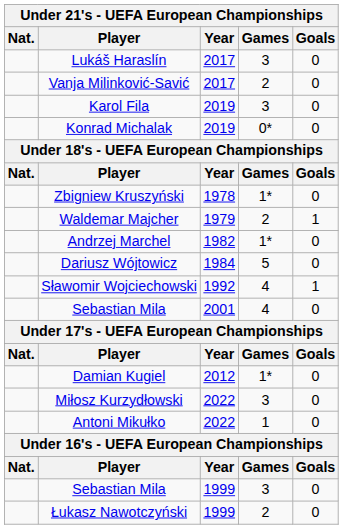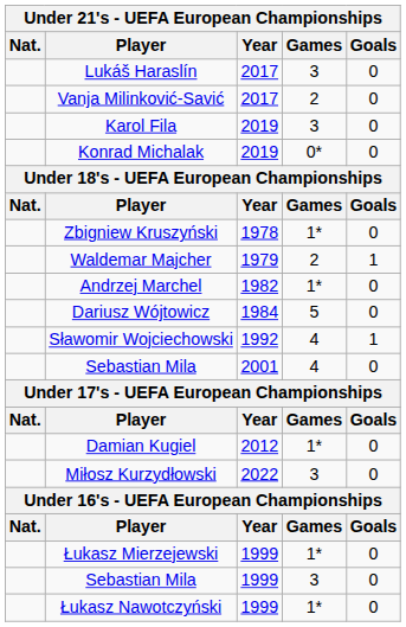 <table class="wikitable" style="text-align: center">
 <tr>
 <th colspan=5>Under 21's - UEFA European Championships</th>
 </tr>
 <tr>
 <th>Nat.</th>
 <th>Player</th>
 <th>Year</th>
 <th>Games</th>
 <th>Goals</th>
 </tr>
 <tr>
 <td></td>
 <td><a href='#'>Lukáš Haraslín</a></td>
 <td><a href='#'>2017</a></td>
 <td>3</td>
 <td>0</td>
 </tr>
 <tr>
 <td></td>
 <td><a href='#'>Vanja Milinković-Savić</a></td>
 <td><a href='#'>2017</a></td>
 <td>2</td>
 <td>0</td>
 </tr>
 <tr>
 <td></td>
 <td><a href='#'>Karol Fila</a></td>
 <td><a href='#'>2019</a></td>
 <td>3</td>
 <td>0</td>
 </tr>
 <tr>
 <td></td>
 <td><a href='#'>Konrad Michalak</a></td>
 <td><a href='#'>2019</a></td>
 <td>0*</td>
 <td>0</td>
 </tr>
 <tr>
 <th colspan=5>Under 18's - UEFA European Championships</th>
 </tr>
 <tr>
 <th>Nat.</th>
 <th>Player</th>
 <th>Year</th>
 <th>Games</th>
 <th>Goals</th>
 </tr>
 <tr>
 <td></td>
 <td><a href='#'>Zbigniew Kruszyński</a></td>
 <td><a href='#'>1978</a></td>
 <td>1*</td>
 <td>0</td>
 </tr>
 <tr>
 <td></td>
 <td><a href='#'>Waldemar Majcher</a></td>
 <td><a href='#'>1979</a></td>
 <td>2</td>
 <td>1</td>
 </tr>
 <tr>
 <td></td>
 <td><a href='#'>Andrzej Marchel</a></td>
 <td><a href='#'>1982</a></td>
 <td>1*</td>
 <td>0</td>
 </tr>
 <tr>
 <td></td>
 <td><a href='#'>Dariusz Wójtowicz</a></td>
 <td><a href='#'>1984</a></td>
 <td>5</td>
 <td>0</td>
 </tr>
 <tr>
 <td></td>
 <td><a href='#'>Sławomir Wojciechowski</a></td>
 <td><a href='#'>1992</a></td>
 <td>4</td>
 <td>1</td>
 </tr>
 <tr>
 <td></td>
 <td><a href='#'>Sebastian Mila</a></td>
 <td><a href='#'>2001</a></td>
 <td>4</td>
 <td>0</td>
 </tr>
 <tr>
 <th colspan=5>Under 17's - UEFA European Championships</th>
 </tr>
 <tr>
 <th>Nat.</th>
 <th>Player</th>
 <th>Year</th>
 <th>Games</th>
 <th>Goals</th>
 </tr>
 <tr>
 <td></td>
 <td><a href='#'>Damian Kugiel</a></td>
 <td><a href='#'>2012</a></td>
 <td>1*</td>
 <td>0</td>
 </tr>
 <tr>
 <td></td>
 <td><a href='#'>Miłosz Kurzydłowski</a></td>
 <td><a href='#'>2022</a></td>
 <td>3</td>
 <td>0</td>
 </tr>
 <tr>
-<td></td>
-<td><a href='#'>Antoni Mikułko</a></td>
-<td><a href='#'>2022</a></td>
-<td>1</td>
-<td>0</td>
-</tr>
-<tr>
 <th colspan=5>Under 16's - UEFA European Championships</th>
 </tr>
 <tr>
 <th>Nat.</th>
 <th>Player</th>
 <th>Year</th>
 <th>Games</th>
 <th>Goals</th>
+</tr>
+<tr>
+<td></td>
+<td><a href='#'>Łukasz Mierzejewski</a></td>
+<td><a href='#'>1999</a></td>
+<td>1*</td>
+<td>0</td>
 </tr>
 <tr>
 <td></td>
 <td><a href='#'>Sebastian Mila</a></td>
 <td><a href='#'>1999</a></td>
 <td>3</td>
 <td>0</td>
 </tr>
 <tr>
 <td></td>
 <td><a href='#'>Łukasz Nawotczyński</a></td>
 <td><a href='#'>1999</a></td>
-<td>2</td>
+<td>1*</td>
 <td>0</td>
 </tr>
 </table>
